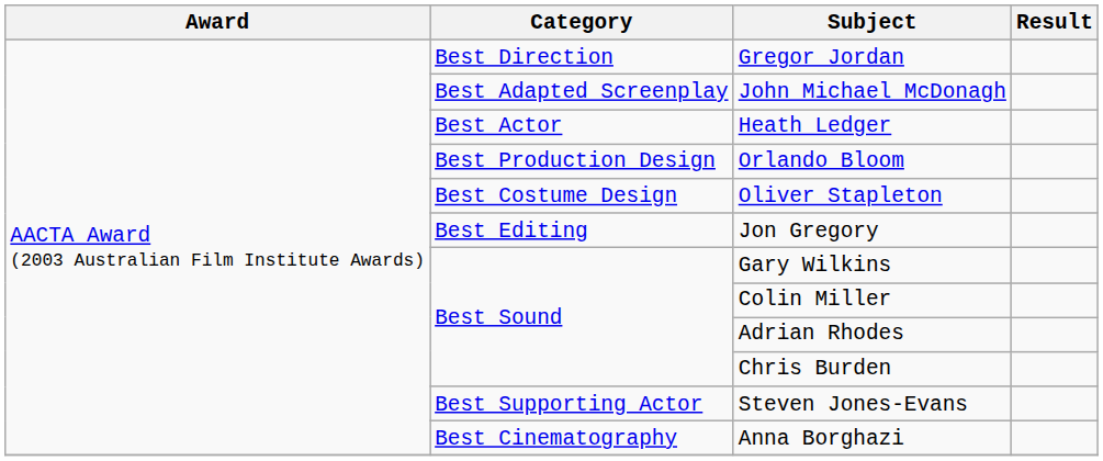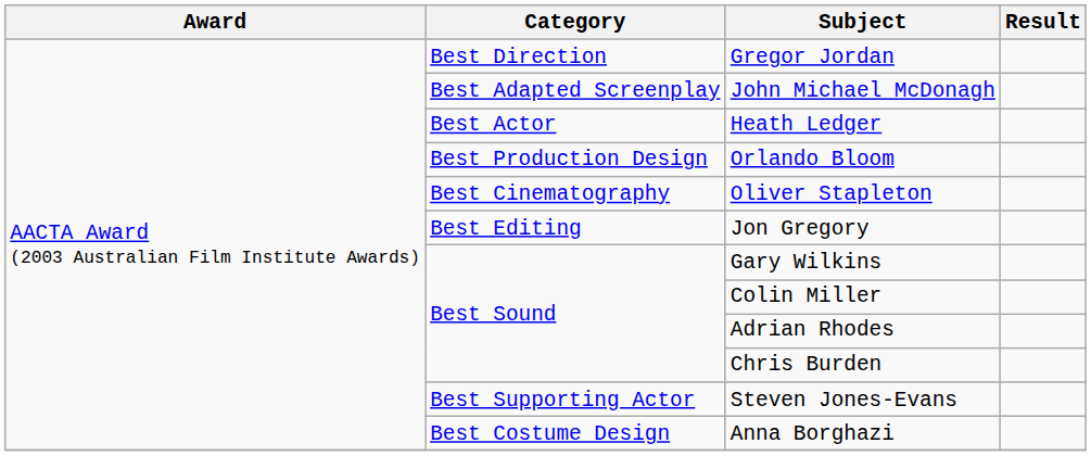 <table class="wikitable">
 <tr>
 <th>Award</th>
 <th>Category</th>
 <th>Subject</th>
 <th>Result</th>
 </tr>
 <tr>
 <td rowspan=12><a href='#'>AACTA Award</a><br><small>(2003 Australian Film Institute Awards)</small></td>
 <td><a href='#'>Best Direction</a></td>
 <td><a href='#'>Gregor Jordan</a></td>
 <td></td>
 </tr>
 <tr>
 <td><a href='#'>Best Adapted Screenplay</a></td>
 <td><a href='#'>John Michael McDonagh</a></td>
 <td></td>
 </tr>
 <tr>
 <td><a href='#'>Best Actor</a></td>
 <td><a href='#'>Heath Ledger</a></td>
 <td></td>
 </tr>
 <tr>
 <td><a href='#'>Best Production Design</a></td>
 <td><a href='#'>Orlando Bloom</a></td>
 <td></td>
 </tr>
 <tr>
-<td><a href='#'>Best Costume Design</a></td>
+<td><a href='#'>Best Cinematography</a></td>
 <td><a href='#'>Oliver Stapleton</a></td>
 <td></td>
 </tr>
 <tr>
 <td><a href='#'>Best Editing</a></td>
 <td>Jon Gregory</td>
 <td></td>
 </tr>
 <tr>
 <td rowspan=4><a href='#'>Best Sound</a></td>
 <td>Gary Wilkins</td>
 <td></td>
 </tr>
 <tr>
 <td>Colin Miller</td>
 <td></td>
 </tr>
 <tr>
 <td>Adrian Rhodes</td>
 <td></td>
 </tr>
 <tr>
 <td>Chris Burden</td>
 <td></td>
 </tr>
 <tr>
 <td><a href='#'>Best Supporting Actor</a></td>
 <td>Steven Jones-Evans</td>
 <td></td>
 </tr>
 <tr>
-<td><a href='#'>Best Cinematography</a></td>
+<td><a href='#'>Best Costume Design</a></td>
 <td>Anna Borghazi</td>
 <td></td>
 </tr>
 <tr>
 </tr>
 </table>
